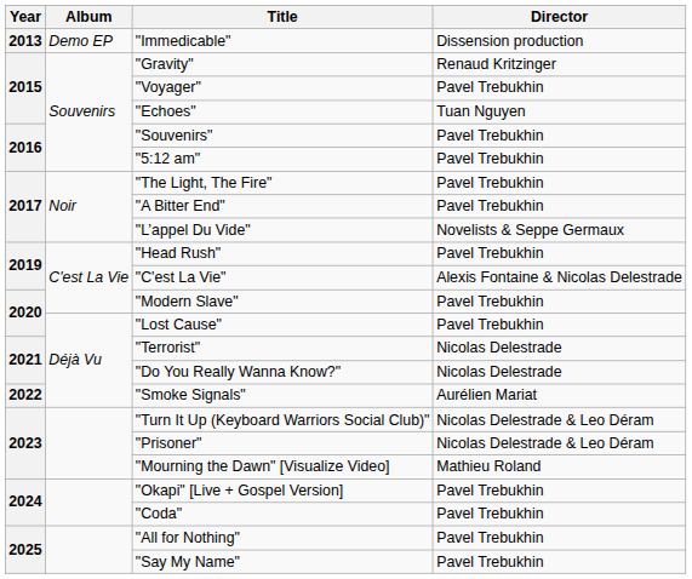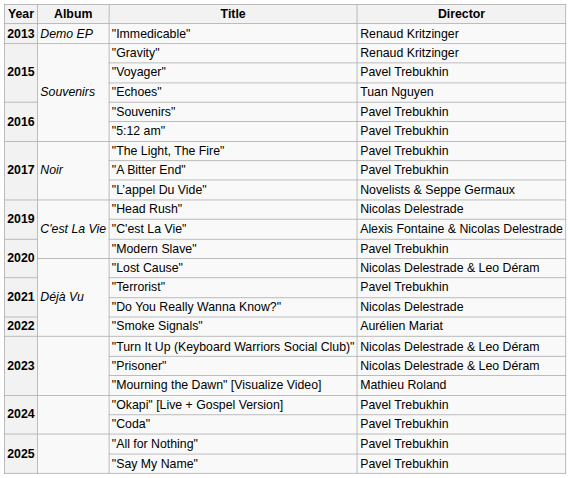 <table class="wikitable">
 <tr>
 <th>Year</th>
 <th>Album</th>
 <th>Title</th>
 <th>Director</th>
 </tr>
 <tr>
 <th>2013</th>
 <td><em>Demo EP</em></td>
 <td>"Immedicable"</td>
-<td>Dissension production</td>
+<td>Renaud Kritzinger</td>
 </tr>
 <tr>
 <th rowspan="3">2015</th>
 <td rowspan="5"><em>Souvenirs</em></td>
 <td>"Gravity"</td>
 <td>Renaud Kritzinger</td>
 </tr>
 <tr>
 <td>"Voyager"</td>
 <td>Pavel Trebukhin</td>
 </tr>
 <tr>
 <td>"Echoes"</td>
 <td>Tuan Nguyen</td>
 </tr>
 <tr>
 <th rowspan="2">2016</th>
 <td>"Souvenirs"</td>
 <td>Pavel Trebukhin</td>
 </tr>
 <tr>
 <td>"5:12 am"</td>
 <td>Pavel Trebukhin</td>
 </tr>
 <tr>
 <th rowspan="3">2017</th>
 <td rowspan="3"><em>Noir</em></td>
 <td>"The Light, The Fire"</td>
 <td>Pavel Trebukhin</td>
 </tr>
 <tr>
 <td>"A Bitter End"</td>
 <td>Pavel Trebukhin</td>
 </tr>
 <tr>
 <td>"L’appel Du Vide"</td>
 <td>Novelists & Seppe Germaux</td>
 </tr>
 <tr>
 <th rowspan="2">2019</th>
 <td rowspan="3"><em>C'est La Vie</em></td>
 <td>"Head Rush"</td>
-<td>Pavel Trebukhin</td>
+<td>Nicolas Delestrade</td>
 </tr>
 <tr>
 <td>"C'est La Vie"</td>
 <td>Alexis Fontaine & Nicolas Delestrade</td>
 </tr>
 <tr>
 <th rowspan="2">2020</th>
 <td>"Modern Slave"</td>
 <td>Pavel Trebukhin</td>
 </tr>
 <tr>
 <td rowspan="4"><em>Déjà Vu</em></td>
 <td>"Lost Cause"</td>
-<td>Pavel Trebukhin</td>
+<td>Nicolas Delestrade & Leo Déram</td>
 </tr>
 <tr>
 <th rowspan="2">2021</th>
 <td>"Terrorist"</td>
-<td>Nicolas Delestrade</td>
+<td>Pavel Trebukhin</td>
 </tr>
 <tr>
 <td>"Do You Really Wanna Know?"</td>
 <td>Nicolas Delestrade</td>
 </tr>
 <tr>
 <th rowspan="1">2022</th>
 <td>"Smoke Signals"</td>
 <td>Aurélien Mariat</td>
 </tr>
 <tr>
 <th rowspan="3">2023</th>
 <td rowspan="3"></td>
 <td>"Turn It Up (Keyboard Warriors Social Club)"</td>
 <td>Nicolas Delestrade & Leo Déram</td>
 </tr>
 <tr>
 <td>"Prisoner"</td>
 <td>Nicolas Delestrade & Leo Déram</td>
 </tr>
 <tr>
 <td>"Mourning the Dawn" [Visualize Video]</td>
 <td>Mathieu Roland</td>
 </tr>
 <tr>
 <th rowspan="2">2024</th>
 <td rowspan="2"></td>
 <td>"Okapi" [Live + Gospel Version]</td>
 <td>Pavel Trebukhin</td>
 </tr>
 <tr>
 <td>"Coda"</td>
 <td>Pavel Trebukhin</td>
 </tr>
 <tr>
 <th rowspan="2">2025</th>
 <td rowspan="2"></td>
 <td>"All for Nothing"</td>
 <td>Pavel Trebukhin</td>
 </tr>
 <tr>
 <td>"Say My Name"</td>
 <td>Pavel Trebukhin</td>
 </tr>
 </table>
